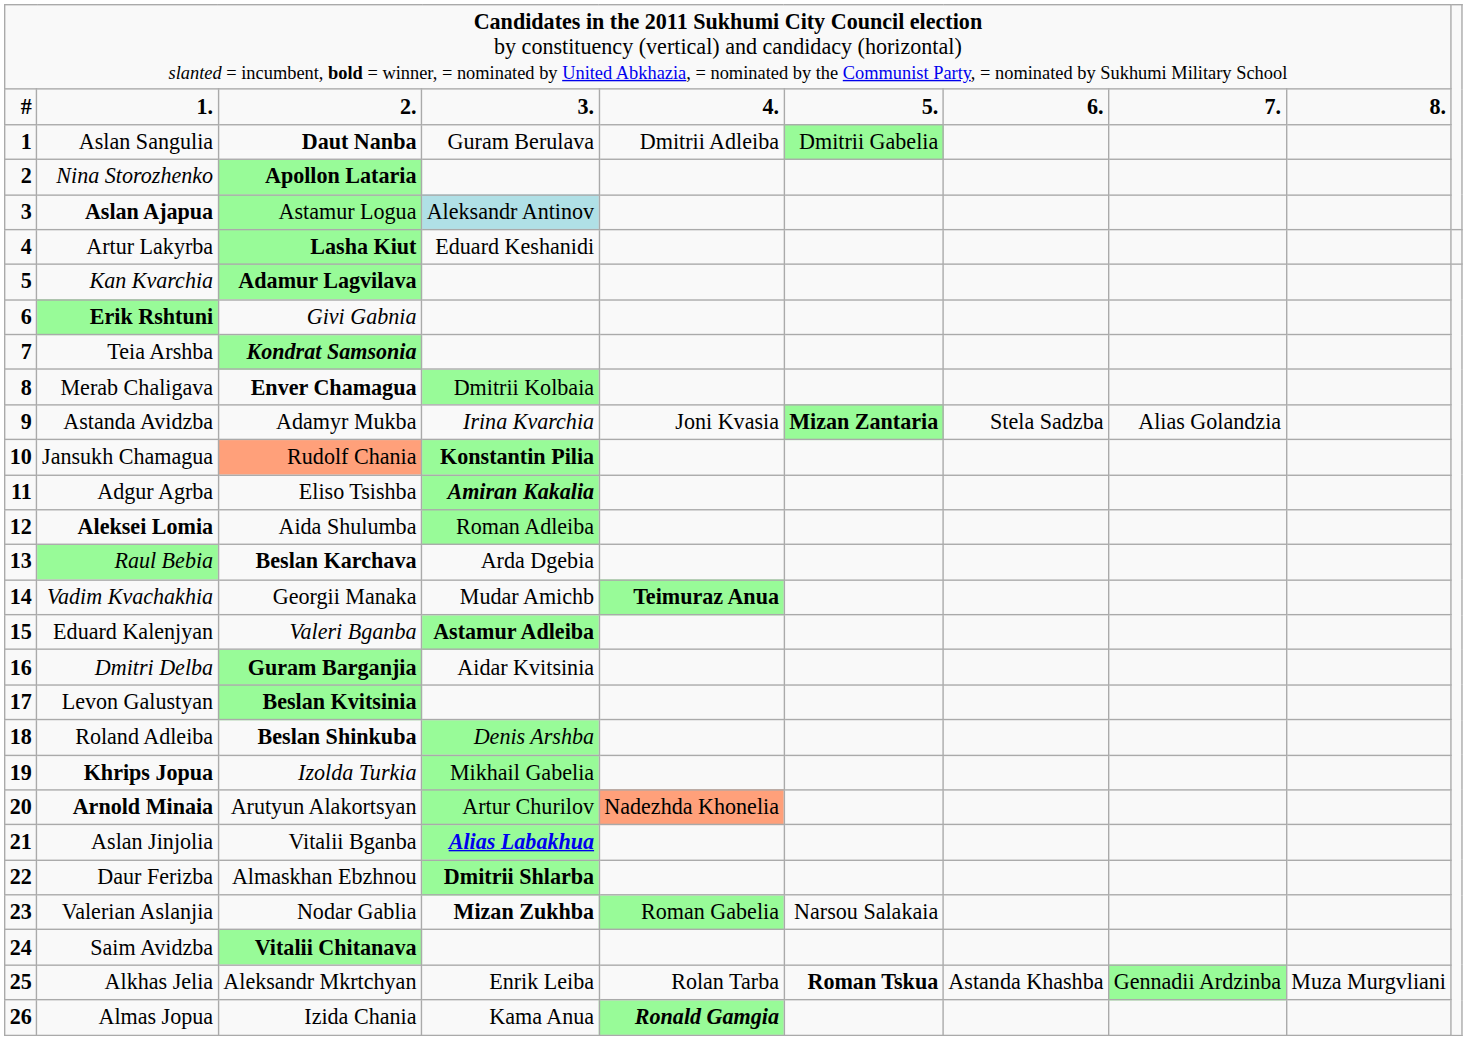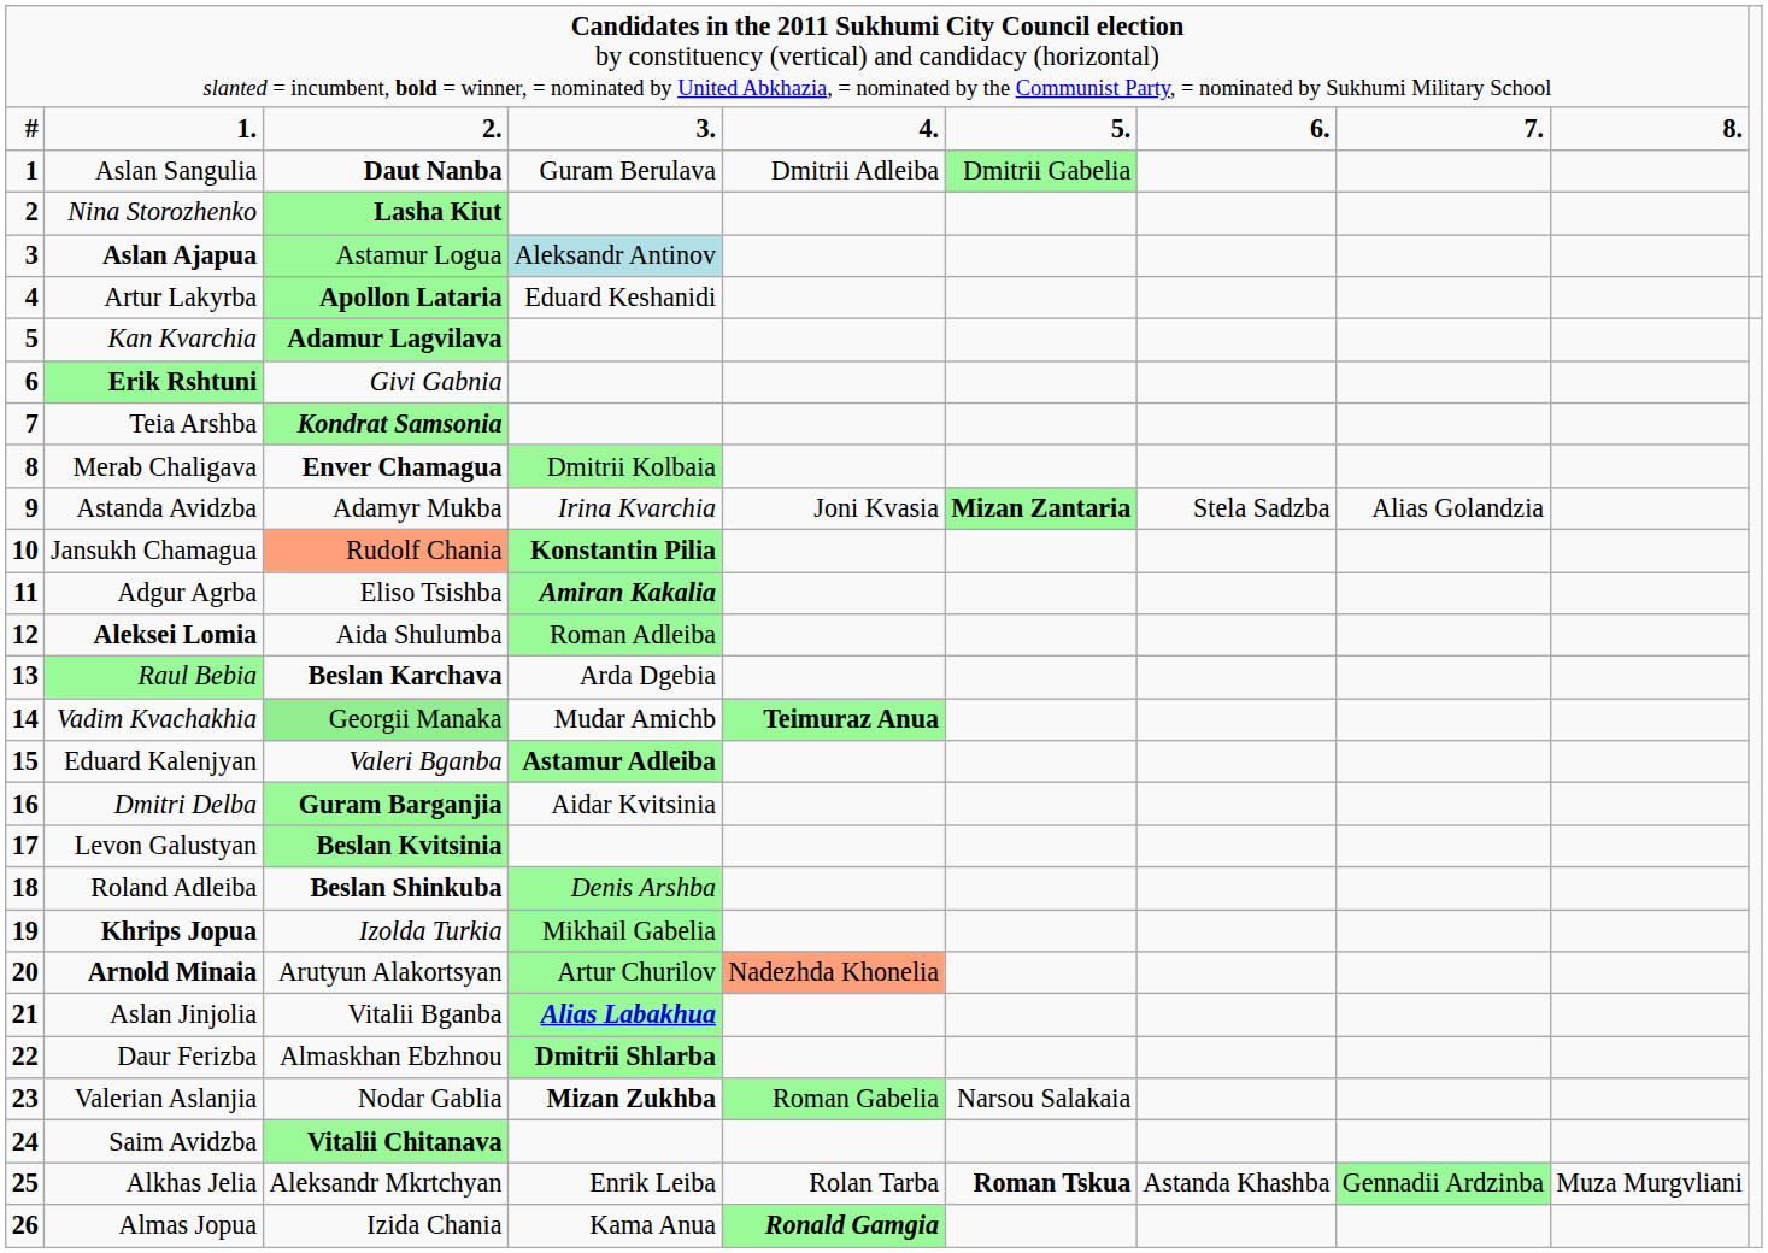 <table class="wikitable" style="text-align:right;">
 <tr style="text-align:center">
 <td colspan=9><strong>Candidates in the 2011 Sukhumi City Council election</strong><br>by constituency (vertical) and candidacy (horizontal)<br><small><em>slanted</em> = incumbent, <strong>bold</strong> = winner,  = nominated by <a href='#'>United Abkhazia</a>,  = nominated by the <a href='#'>Communist Party</a>,  = nominated by Sukhumi Military School</small></td>
 </tr>
 <tr>
 <td><strong>#</strong></td>
 <td><strong>1.</strong></td>
 <td><strong>2.</strong></td>
 <td><strong>3.</strong></td>
 <td><strong>4.</strong></td>
 <td><strong>5.</strong></td>
 <td><strong>6.</strong></td>
 <td><strong>7.</strong></td>
 <td><strong>8.</strong></td>
 </tr>
 <tr>
 <td><strong>1</strong></td>
 <td>Aslan Sangulia</td>
 <td><strong>Daut Nanba</strong></td>
 <td>Guram Berulava</td>
 <td>Dmitrii Adleiba</td>
 <td style="background: PaleGreen">Dmitrii Gabelia</td>
 <td></td>
 <td></td>
 <td></td>
 </tr>
 <tr>
 <td><strong>2</strong></td>
 <td><em>Nina Storozhenko</em></td>
-<td style="background: PaleGreen"><strong>Apollon Lataria</strong></td>
+<td style="background: PaleGreen"><strong>Lasha Kiut</strong></td>
 <td></td>
 <td></td>
 <td></td>
 <td></td>
 <td></td>
 <td></td>
 </tr>
 <tr>
 <td><strong>3</strong></td>
 <td><strong>Aslan Ajapua</strong></td>
 <td style="background: PaleGreen">Astamur Logua</td>
 <td style="background: PowderBlue">Aleksandr Antinov</td>
 <td></td>
 <td></td>
 <td></td>
 <td></td>
 <td></td>
 </tr>
 <tr>
 <td><strong>4</strong></td>
 <td>Artur Lakyrba</td>
-<td style="background: PaleGreen"><strong>Lasha Kiut</strong></td>
+<td style="background: PaleGreen"><strong>Apollon Lataria</strong></td>
 <td>Eduard Keshanidi</td>
 <td></td>
 <td></td>
 <td></td>
 <td></td>
 <td></td>
 <td></td>
 </tr>
 <tr>
 <td><strong>5</strong></td>
 <td><em>Kan Kvarchia</em></td>
 <td style="background: PaleGreen"><strong>Adamur Lagvilava</strong></td>
 <td></td>
 <td></td>
 <td></td>
 <td></td>
 <td></td>
 <td></td>
 </tr>
 <tr>
 <td><strong>6</strong></td>
 <td style="background: PaleGreen"><strong>Erik Rshtuni</strong></td>
 <td><em>Givi Gabnia</em></td>
 <td></td>
 <td></td>
 <td></td>
 <td></td>
 <td></td>
 <td></td>
 </tr>
 <tr>
 <td><strong>7</strong></td>
 <td>Teia Arshba</td>
 <td style="background: PaleGreen"><strong><em>Kondrat Samsonia</em></strong></td>
 <td></td>
 <td></td>
 <td></td>
 <td></td>
 <td></td>
 <td></td>
 </tr>
 <tr>
 <td><strong>8</strong></td>
 <td>Merab Chaligava</td>
 <td><strong>Enver Chamagua</strong></td>
 <td style="background: PaleGreen">Dmitrii Kolbaia</td>
 <td></td>
 <td></td>
 <td></td>
 <td></td>
 <td></td>
 </tr>
 <tr>
 <td><strong>9</strong></td>
 <td>Astanda Avidzba</td>
 <td>Adamyr Mukba</td>
 <td><em>Irina Kvarchia</em></td>
 <td>Joni Kvasia</td>
 <td style="background: PaleGreen"><strong>Mizan Zantaria</strong></td>
 <td>Stela Sadzba</td>
 <td>Alias Golandzia</td>
 <td></td>
 </tr>
 <tr>
 <td><strong>10</strong></td>
 <td>Jansukh Chamagua</td>
 <td style="background: LightSalmon">Rudolf Chania</td>
 <td style="background: PaleGreen"><strong>Konstantin Pilia</strong></td>
 <td></td>
 <td></td>
 <td></td>
 <td></td>
 <td></td>
 </tr>
 <tr>
 <td><strong>11</strong></td>
 <td>Adgur Agrba</td>
 <td>Eliso Tsishba</td>
 <td style="background: PaleGreen"><strong><em>Amiran Kakalia</em></strong></td>
 <td></td>
 <td></td>
 <td></td>
 <td></td>
 <td></td>
 </tr>
 <tr>
 <td><strong>12</strong></td>
 <td><strong>Aleksei Lomia</strong></td>
 <td>Aida Shulumba</td>
 <td style="background: PaleGreen">Roman Adleiba</td>
 <td></td>
 <td></td>
 <td></td>
 <td></td>
 <td></td>
 </tr>
 <tr>
 <td><strong>13</strong></td>
 <td style="background: PaleGreen"><em>Raul Bebia</em></td>
 <td><strong>Beslan Karchava</strong></td>
 <td>Arda Dgebia</td>
 <td></td>
 <td></td>
 <td></td>
 <td></td>
 <td></td>
 </tr>
 <tr>
 <td><strong>14</strong></td>
 <td><em>Vadim Kvachakhia</em></td>
-<td>Georgii Manaka</td>
+<td style="background: lightgreen;">Georgii Manaka</td>
 <td>Mudar Amichb</td>
 <td style="background: PaleGreen"><strong>Teimuraz Anua</strong></td>
 <td></td>
 <td></td>
 <td></td>
 <td></td>
 </tr>
 <tr>
 <td><strong>15</strong></td>
 <td>Eduard Kalenjyan</td>
 <td><em>Valeri Bganba</em></td>
 <td style="background: PaleGreen"><strong>Astamur Adleiba</strong></td>
 <td></td>
 <td></td>
 <td></td>
 <td></td>
 <td></td>
 </tr>
 <tr>
 <td><strong>16</strong></td>
 <td><em>Dmitri Delba</em></td>
 <td style="background: PaleGreen"><strong>Guram Barganjia</strong></td>
 <td>Aidar Kvitsinia</td>
 <td></td>
 <td></td>
 <td></td>
 <td></td>
 <td></td>
 </tr>
 <tr>
 <td><strong>17</strong></td>
 <td>Levon Galustyan</td>
 <td style="background: PaleGreen"><strong>Beslan Kvitsinia</strong></td>
 <td></td>
 <td></td>
 <td></td>
 <td></td>
 <td></td>
 <td></td>
 </tr>
 <tr>
 <td><strong>18</strong></td>
 <td>Roland Adleiba</td>
 <td><strong>Beslan Shinkuba</strong></td>
 <td style="background: PaleGreen"><em>Denis Arshba</em></td>
 <td></td>
 <td></td>
 <td></td>
 <td></td>
 <td></td>
 </tr>
 <tr>
 <td><strong>19</strong></td>
 <td><strong>Khrips Jopua</strong></td>
 <td><em>Izolda Turkia</em></td>
 <td style="background: PaleGreen">Mikhail Gabelia</td>
 <td></td>
 <td></td>
 <td></td>
 <td></td>
 <td></td>
 </tr>
 <tr>
 <td><strong>20</strong></td>
 <td><strong>Arnold Minaia</strong></td>
 <td>Arutyun Alakortsyan</td>
 <td style="background: PaleGreen">Artur Churilov</td>
 <td style="background: LightSalmon">Nadezhda Khonelia</td>
 <td></td>
 <td></td>
 <td></td>
 <td></td>
 </tr>
 <tr>
 <td><strong>21</strong></td>
 <td>Aslan Jinjolia</td>
 <td>Vitalii Bganba</td>
 <td style="background: PaleGreen"><strong><em><a href='#'>Alias Labakhua</a></em></strong></td>
 <td></td>
 <td></td>
 <td></td>
 <td></td>
 <td></td>
 </tr>
 <tr>
 <td><strong>22</strong></td>
 <td>Daur Ferizba</td>
 <td>Almaskhan Ebzhnou</td>
 <td style="background: PaleGreen"><strong>Dmitrii Shlarba</strong></td>
 <td></td>
 <td></td>
 <td></td>
 <td></td>
 <td></td>
 </tr>
 <tr>
 <td><strong>23</strong></td>
 <td>Valerian Aslanjia</td>
 <td>Nodar Gablia</td>
 <td><strong>Mizan Zukhba</strong></td>
 <td style="background: PaleGreen">Roman Gabelia</td>
 <td>Narsou Salakaia</td>
 <td></td>
 <td></td>
 <td></td>
 </tr>
 <tr>
 <td><strong>24</strong></td>
 <td>Saim Avidzba</td>
 <td style="background: PaleGreen"><strong>Vitalii Chitanava</strong></td>
 <td></td>
 <td></td>
 <td></td>
 <td></td>
 <td></td>
 <td></td>
 </tr>
 <tr>
 <td><strong>25</strong></td>
 <td>Alkhas Jelia</td>
 <td>Aleksandr Mkrtchyan</td>
 <td>Enrik Leiba</td>
 <td>Rolan Tarba</td>
 <td><strong>Roman Tskua</strong></td>
 <td>Astanda Khashba</td>
 <td style="background: PaleGreen">Gennadii Ardzinba</td>
 <td>Muza Murgvliani</td>
 </tr>
 <tr>
 <td><strong>26</strong></td>
 <td>Almas Jopua</td>
 <td>Izida Chania</td>
 <td>Kama Anua</td>
 <td style="background: PaleGreen"><strong><em>Ronald Gamgia</em></strong></td>
 <td></td>
 <td></td>
 <td></td>
 <td></td>
 </tr>
 <tr>
 </tr>
 </table>
